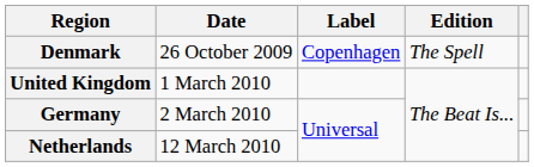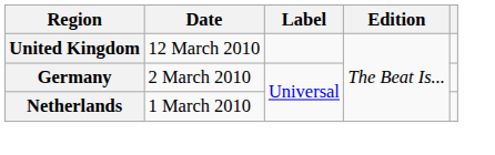 <table class="wikitable plainrowheaders">
 <tr>
 <th scope="col">Region</th>
 <th scope="col">Date</th>
 <th scope="col">Label</th>
 <th scope="col">Edition</th>
 <th scope="col"></th>
 </tr>
 <tr>
-<th scope="row">Denmark</th>
-<td>26 October 2009</td>
-<td><a href='#'>Copenhagen</a></td>
-<td><em>The Spell</em></td>
-<td align="center"></td>
-</tr>
-<tr>
 <th scope="row">United Kingdom</th>
-<td>1 March 2010</td>
+<td>12 March 2010</td>
 <td></td>
 <td rowspan="3"><em>The Beat Is...</em></td>
 <td align="center"></td>
 </tr>
 <tr>
 <th scope="row">Germany</th>
 <td>2 March 2010</td>
 <td rowspan="2"><a href='#'>Universal</a></td>
 <td align="center"></td>
 </tr>
 <tr>
 <th scope="row">Netherlands</th>
-<td>12 March 2010</td>
+<td>1 March 2010</td>
 <td align="center"></td>
 </tr>
 </table>
